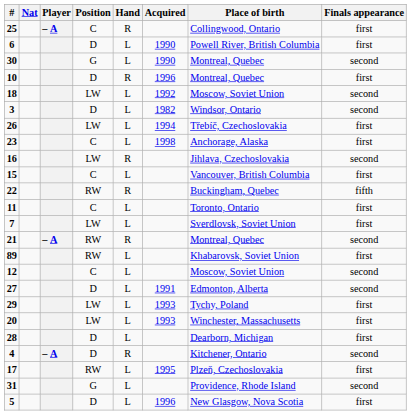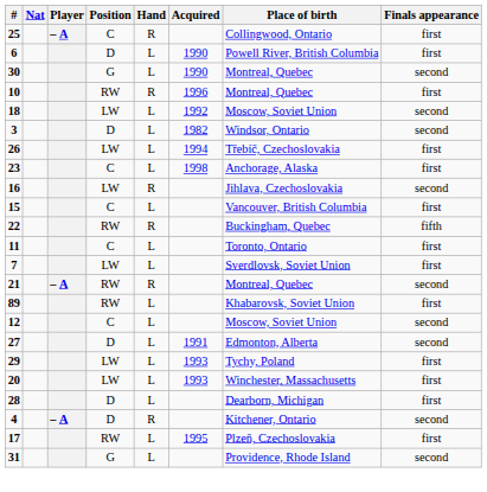 <table class="sortable wikitable plainrowheaders" style="text-align:center;">
 <tr style="background:#ddd;">
 <th scope="col">#</th>
 <th scope="col"><a href='#'>Nat</a></th>
 <th scope="col">Player</th>
 <th scope="col">Position</th>
 <th scope="col">Hand</th>
 <th scope="col">Acquired</th>
 <th scope="col" class="unsortable">Place of birth</th>
 <th scope="col" class="unsortable">Finals appearance</th>
 </tr>
 <tr>
 <td><strong>25</strong></td>
 <td></td>
 <th scope="row" style="text-align:left;"> – <strong><a href='#'>A</a></strong></th>
 <td>C</td>
 <td>R</td>
 <td></td>
 <td style="text-align:left;"><a href='#'>Collingwood, Ontario</a></td>
 <td>first</td>
 </tr>
 <tr>
 <td><strong>6</strong></td>
 <td></td>
 <th scope="row" style="text-align:left;"></th>
 <td>D</td>
 <td>L</td>
 <td><a href='#'>1990</a></td>
 <td style="text-align:left;"><a href='#'>Powell River, British Columbia</a></td>
 <td>first </td>
 </tr>
 <tr>
 <td><strong>30</strong></td>
 <td></td>
 <th scope="row" style="text-align:left;"></th>
 <td>G</td>
 <td>L</td>
 <td><a href='#'>1990</a></td>
 <td style="text-align:left;"><a href='#'>Montreal, Quebec</a></td>
 <td>second </td>
 </tr>
 <tr>
 <td><strong>10</strong></td>
 <td></td>
 <th scope="row" style="text-align:left;"></th>
-<td>D</td>
+<td>RW</td>
 <td>R</td>
 <td><a href='#'>1996</a></td>
 <td style="text-align:left;"><a href='#'>Montreal, Quebec</a></td>
 <td>first </td>
 </tr>
 <tr>
 <td><strong>18</strong></td>
 <td></td>
 <th scope="row" style="text-align:left;"></th>
 <td>LW</td>
 <td>L</td>
 <td><a href='#'>1992</a></td>
 <td style="text-align:left;"><a href='#'>Moscow, Soviet Union</a></td>
 <td>second </td>
 </tr>
 <tr>
 <td><strong>3</strong></td>
 <td></td>
 <th scope="row" style="text-align:left;"></th>
 <td>D</td>
 <td>L</td>
 <td><a href='#'>1982</a></td>
 <td style="text-align:left;"><a href='#'>Windsor, Ontario</a></td>
 <td>second </td>
 </tr>
 <tr>
 <td><strong>26</strong></td>
 <td></td>
 <th scope="row" style="text-align:left;"></th>
 <td>LW</td>
 <td>L</td>
 <td><a href='#'>1994</a></td>
 <td style="text-align:left;"><a href='#'>Třebíč, Czechoslovakia</a></td>
 <td>first</td>
 </tr>
 <tr>
 <td><strong>23</strong></td>
 <td></td>
 <th scope="row" style="text-align:left;"></th>
 <td>C</td>
 <td>L</td>
 <td><a href='#'>1998</a></td>
 <td style="text-align:left;"><a href='#'>Anchorage, Alaska</a></td>
 <td>first</td>
 </tr>
 <tr>
 <td><strong>16</strong></td>
 <td></td>
 <th scope="row" style="text-align:left;"></th>
 <td>LW</td>
 <td>R</td>
 <td></td>
 <td style="text-align:left;"><a href='#'>Jihlava, Czechoslovakia</a></td>
 <td>second </td>
 </tr>
 <tr>
 <td><strong>15</strong></td>
 <td></td>
 <th scope="row" style="text-align:left;"></th>
 <td>C</td>
 <td>L</td>
 <td></td>
 <td style="text-align:left;"><a href='#'>Vancouver, British Columbia</a></td>
 <td>first </td>
 </tr>
 <tr>
 <td><strong>22</strong></td>
 <td></td>
 <th scope="row" style="text-align:left;"></th>
 <td>RW</td>
 <td>R</td>
 <td></td>
 <td style="text-align:left;"><a href='#'>Buckingham, Quebec</a></td>
 <td>fifth </td>
 </tr>
 <tr>
 <td><strong>11</strong></td>
 <td></td>
 <th scope="row" style="text-align:left;"></th>
 <td>C</td>
 <td>L</td>
 <td></td>
 <td style="text-align:left;"><a href='#'>Toronto, Ontario</a></td>
 <td>first</td>
 </tr>
 <tr>
 <td><strong>7</strong></td>
 <td></td>
 <th scope="row" style="text-align:left;"></th>
 <td>LW</td>
 <td>L</td>
 <td></td>
 <td style="text-align:left;"><a href='#'>Sverdlovsk, Soviet Union</a></td>
 <td>first</td>
 </tr>
 <tr>
 <td><strong>21</strong></td>
 <td></td>
 <th scope="row" style="text-align:left;"> – <strong><a href='#'>A</a></strong></th>
 <td>RW</td>
 <td>R</td>
 <td></td>
 <td style="text-align:left;"><a href='#'>Montreal, Quebec</a></td>
 <td>second </td>
 </tr>
 <tr>
 <td><strong>89</strong></td>
 <td></td>
 <th scope="row" style="text-align:left;"></th>
 <td>RW</td>
 <td>L</td>
 <td></td>
 <td style="text-align:left;"><a href='#'>Khabarovsk, Soviet Union</a></td>
 <td>first</td>
 </tr>
 <tr>
 <td><strong>12</strong></td>
 <td></td>
 <th scope="row" style="text-align:left;"></th>
 <td>C</td>
 <td>L</td>
 <td></td>
 <td style="text-align:left;"><a href='#'>Moscow, Soviet Union</a></td>
 <td>second </td>
 </tr>
 <tr>
 <td><strong>27</strong></td>
 <td></td>
 <th scope="row" style="text-align:left;"></th>
 <td>D</td>
 <td>L</td>
 <td><a href='#'>1991</a></td>
 <td style="text-align:left;"><a href='#'>Edmonton, Alberta</a></td>
 <td>second </td>
 </tr>
 <tr>
 <td><strong>29</strong></td>
 <td></td>
 <th scope="row" style="text-align:left;"></th>
 <td>LW</td>
 <td>L</td>
 <td><a href='#'>1993</a></td>
 <td style="text-align:left;"><a href='#'>Tychy, Poland</a></td>
 <td>first </td>
 </tr>
 <tr>
 <td><strong>20</strong></td>
 <td></td>
 <th scope="row" style="text-align:left;"></th>
 <td>LW</td>
 <td>L</td>
 <td><a href='#'>1993</a></td>
 <td style="text-align:left;"><a href='#'>Winchester, Massachusetts</a></td>
 <td>first</td>
 </tr>
 <tr>
 <td><strong>28</strong></td>
 <td></td>
 <th scope="row" style="text-align:left;"></th>
 <td>D</td>
 <td>L</td>
 <td></td>
 <td style="text-align:left;"><a href='#'>Dearborn, Michigan</a></td>
 <td>first</td>
 </tr>
 <tr>
 <td><strong>4</strong></td>
 <td></td>
 <th scope="row" style="text-align:left;"> – <strong><a href='#'>A</a></strong></th>
 <td>D</td>
 <td>R</td>
 <td></td>
 <td style="text-align:left;"><a href='#'>Kitchener, Ontario</a></td>
 <td>second </td>
 </tr>
 <tr>
 <td><strong>17</strong></td>
 <td></td>
 <th scope="row" style="text-align:left;"></th>
 <td>RW</td>
 <td>L</td>
 <td><a href='#'>1995</a></td>
 <td style="text-align:left;"><a href='#'>Plzeň, Czechoslovakia</a></td>
 <td>first</td>
 </tr>
 <tr>
 <td><strong>31</strong></td>
 <td></td>
 <th scope="row" style="text-align:left;"></th>
 <td>G</td>
 <td>L</td>
 <td></td>
 <td style="text-align:left;"><a href='#'>Providence, Rhode Island</a></td>
 <td>second </td>
 </tr>
-<tr>
-<td><strong>5</strong></td>
-<td></td>
-<th scope="row" style="text-align:left;"></th>
-<td>D</td>
-<td>L</td>
-<td><a href='#'>1996</a></td>
-<td style="text-align:left;"><a href='#'>New Glasgow, Nova Scotia</a></td>
-<td>first</td>
-</tr>
 </table>
